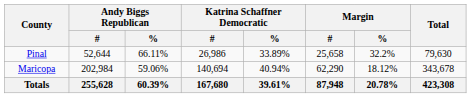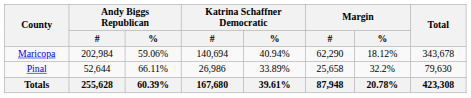 <table class="wikitable sortable" width="60%">
 <tr>
 <th rowspan="2">County</th>
 <th colspan="2">Andy Biggs<br>Republican</th>
 <th colspan="2">Katrina Schaffner<br>Democratic</th>
 <th colspan="2">Margin</th>
 <th rowspan="2">Total</th>
 </tr>
 <tr>
 <th data-sort-type="number" style="text-align:center;">#</th>
 <th data-sort-type="number" style="text-align:center;">%</th>
 <th data-sort-type="number" style="text-align:center;">#</th>
 <th data-sort-type="number" style="text-align:center;">%</th>
 <th data-sort-type="number" style="text-align:center;">#</th>
 <th data-sort-type="number" style="text-align:center;">%</th>
 </tr>
 <tr style="text-align:center;">
+<td><a href='#'>Maricopa</a></td>
+<td>202,984</td>
+<td>59.06%</td>
+<td>140,694</td>
+<td>40.94%</td>
+<td>62,290</td>
+<td>18.12%</td>
+<td>343,678</td>
+</tr>
+<tr style="text-align:center;">
 <td><a href='#'>Pinal</a></td>
 <td>52,644</td>
 <td>66.11%</td>
 <td>26,986</td>
 <td>33.89%</td>
 <td>25,658</td>
 <td>32.2%</td>
 <td>79,630</td>
-</tr>
-<tr style="text-align:center;">
-<td><a href='#'>Maricopa</a></td>
-<td>202,984</td>
-<td>59.06%</td>
-<td>140,694</td>
-<td>40.94%</td>
-<td>62,290</td>
-<td>18.12%</td>
-<td>343,678</td>
 </tr>
 <tr>
 <th>Totals</th>
 <th>255,628</th>
 <th>60.39%</th>
 <th>167,680</th>
 <th>39.61%</th>
 <th>87,948</th>
 <th>20.78%</th>
 <th>423,308</th>
 </tr>
 </table>
